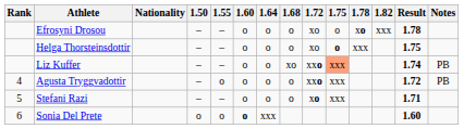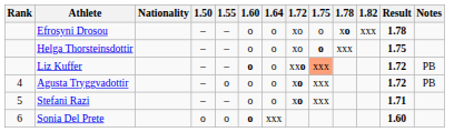 <table class="wikitable sortable" style="text-align:center; font-size:95%">
 <tr>
 <th>Rank</th>
 <th>Athlete</th>
 <th>Nationality</th>
 <th>1.50</th>
 <th>1.55</th>
 <th>1.60</th>
 <th>1.64</th>
-<th>1.68</th>
 <th>1.72</th>
 <th>1.75</th>
 <th>1.78</th>
 <th>1.82</th>
 <th>Result</th>
 <th>Notes</th>
 </tr>
 <tr>
 <td></td>
 <td align="left"><a href='#'>Efrosyni Drosou</a></td>
 <td align=left></td>
 <td>–</td>
 <td>–</td>
-<td>o</td>
 <td>o</td>
 <td>o</td>
 <td>xo</td>
 <td>o</td>
 <td>x<strong>o</strong></td>
 <td>xxx</td>
 <td><strong>1.78</strong></td>
 <td></td>
 </tr>
 <tr>
 <td></td>
 <td align="left"><a href='#'>Helga Thorsteinsdottir</a></td>
 <td align=left></td>
 <td>–</td>
 <td>–</td>
 <td>o</td>
 <td>o</td>
-<td>o</td>
 <td>xo</td>
 <td><strong>o</strong></td>
 <td>xxx</td>
 <td></td>
 <td><strong>1.75</strong></td>
 <td></td>
 </tr>
 <tr>
 <td></td>
 <td align="left"><a href='#'>Liz Kuffer</a></td>
 <td align=left></td>
 <td>–</td>
 <td>–</td>
+<td><strong>o</strong></td>
 <td>o</td>
-<td>o</td>
-<td>xo</td>
 <td>xx<strong>o</strong></td>
 <td style="background: lightsalmon;">xxx</td>
 <td></td>
 <td></td>
-<td><strong>1.74</strong></td>
+<td><strong>1.72</strong></td>
 <td>PB</td>
 </tr>
 <tr>
 <td>4</td>
 <td align="left"><a href='#'>Agusta Tryggvadottir</a></td>
 <td align=left></td>
 <td>–</td>
 <td>o</td>
 <td>o</td>
 <td>o</td>
-<td>o</td>
-<td>xx<strong>o</strong></td>
+<td>x<strong>o</strong></td>
 <td>xxx</td>
 <td></td>
 <td></td>
 <td><strong>1.72</strong></td>
 <td>PB</td>
 </tr>
 <tr>
 <td>5</td>
 <td align="left"><a href='#'>Stefani Razi</a></td>
 <td align=left></td>
 <td>–</td>
 <td>–</td>
-<td>o</td>
 <td>o</td>
 <td>o</td>
 <td>x<strong>o</strong></td>
 <td>xxx</td>
 <td></td>
 <td></td>
 <td><strong>1.71</strong></td>
 <td></td>
 </tr>
 <tr>
 <td>6</td>
 <td align="left"><a href='#'>Sonia Del Prete</a></td>
 <td align=left></td>
 <td>o</td>
 <td>o</td>
 <td><strong>o</strong></td>
 <td>xxx</td>
 <td></td>
 <td></td>
 <td></td>
 <td></td>
-<td></td>
 <td><strong>1.60</strong></td>
 <td></td>
 </tr>
 </table>
